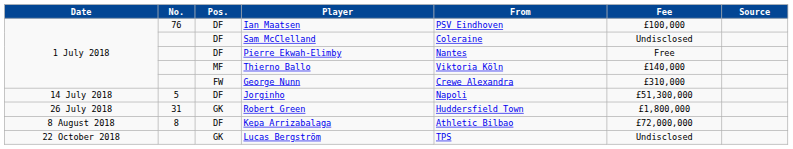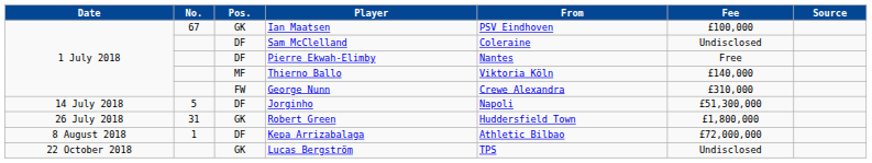 <table class="wikitable sortable" style="text-align:center;width:75%;">
 <tr>
 <th style=background-color:#034694;color:#FFFFFF>Date</th>
 <th style=background-color:#034694;color:#FFFFFF>No.</th>
 <th style=background-color:#034694;color:#FFFFFF>Pos.</th>
 <th style=background-color:#034694;color:#FFFFFF>Player</th>
 <th style=background-color:#034694;color:#FFFFFF>From</th>
 <th style=background-color:#034694;color:#FFFFFF data-sort-type="currency">Fee</th>
 <th style=background-color:#034694;color:#FFFFFF>Source</th>
 </tr>
 <tr>
 <td rowspan=5>1 July 2018</td>
-<td>76</td>
-<td>DF</td>
+<td>67</td>
+<td>GK</td>
 <td align=left> <a href='#'>Ian Maatsen</a></td>
 <td align=left> <a href='#'>PSV Eindhoven</a></td>
 <td>£100,000</td>
 <td></td>
 </tr>
 <tr>
 <td></td>
 <td>DF</td>
 <td align=left> <a href='#'>Sam McClelland</a></td>
 <td align=left> <a href='#'>Coleraine</a></td>
 <td>Undisclosed</td>
 <td></td>
 </tr>
 <tr>
 <td></td>
 <td>DF</td>
 <td align=left> <a href='#'>Pierre Ekwah-Elimby</a></td>
 <td align=left> <a href='#'>Nantes</a></td>
 <td>Free</td>
 <td></td>
 </tr>
 <tr>
 <td></td>
 <td>MF</td>
 <td align=left> <a href='#'>Thierno Ballo</a></td>
 <td align=left> <a href='#'>Viktoria Köln</a></td>
 <td>£140,000</td>
 <td></td>
 </tr>
 <tr>
 <td></td>
 <td>FW</td>
 <td align=left> <a href='#'>George Nunn</a></td>
 <td align=left> <a href='#'>Crewe Alexandra</a></td>
 <td>£310,000</td>
 <td></td>
 </tr>
 <tr>
 <td>14 July 2018</td>
 <td>5</td>
 <td>DF</td>
 <td align=left> <a href='#'>Jorginho</a></td>
 <td align=left> <a href='#'>Napoli</a></td>
 <td>£51,300,000</td>
 <td></td>
 </tr>
 <tr>
 <td>26 July 2018</td>
 <td>31</td>
 <td>GK</td>
 <td align=left> <a href='#'>Robert Green</a></td>
 <td align=left> <a href='#'>Huddersfield Town</a></td>
 <td>£1,800,000</td>
 <td></td>
 </tr>
 <tr>
 <td>8 August 2018</td>
-<td>8</td>
+<td>1</td>
 <td>DF</td>
 <td align=left> <a href='#'>Kepa Arrizabalaga</a></td>
 <td align=left> <a href='#'>Athletic Bilbao</a></td>
 <td>£72,000,000</td>
 <td></td>
 </tr>
 <tr>
 <td>22 October 2018</td>
 <td></td>
 <td>GK</td>
 <td align=left> <a href='#'>Lucas Bergström</a></td>
 <td align=left> <a href='#'>TPS</a></td>
 <td>Undisclosed</td>
 <td></td>
 </tr>
 </table>
